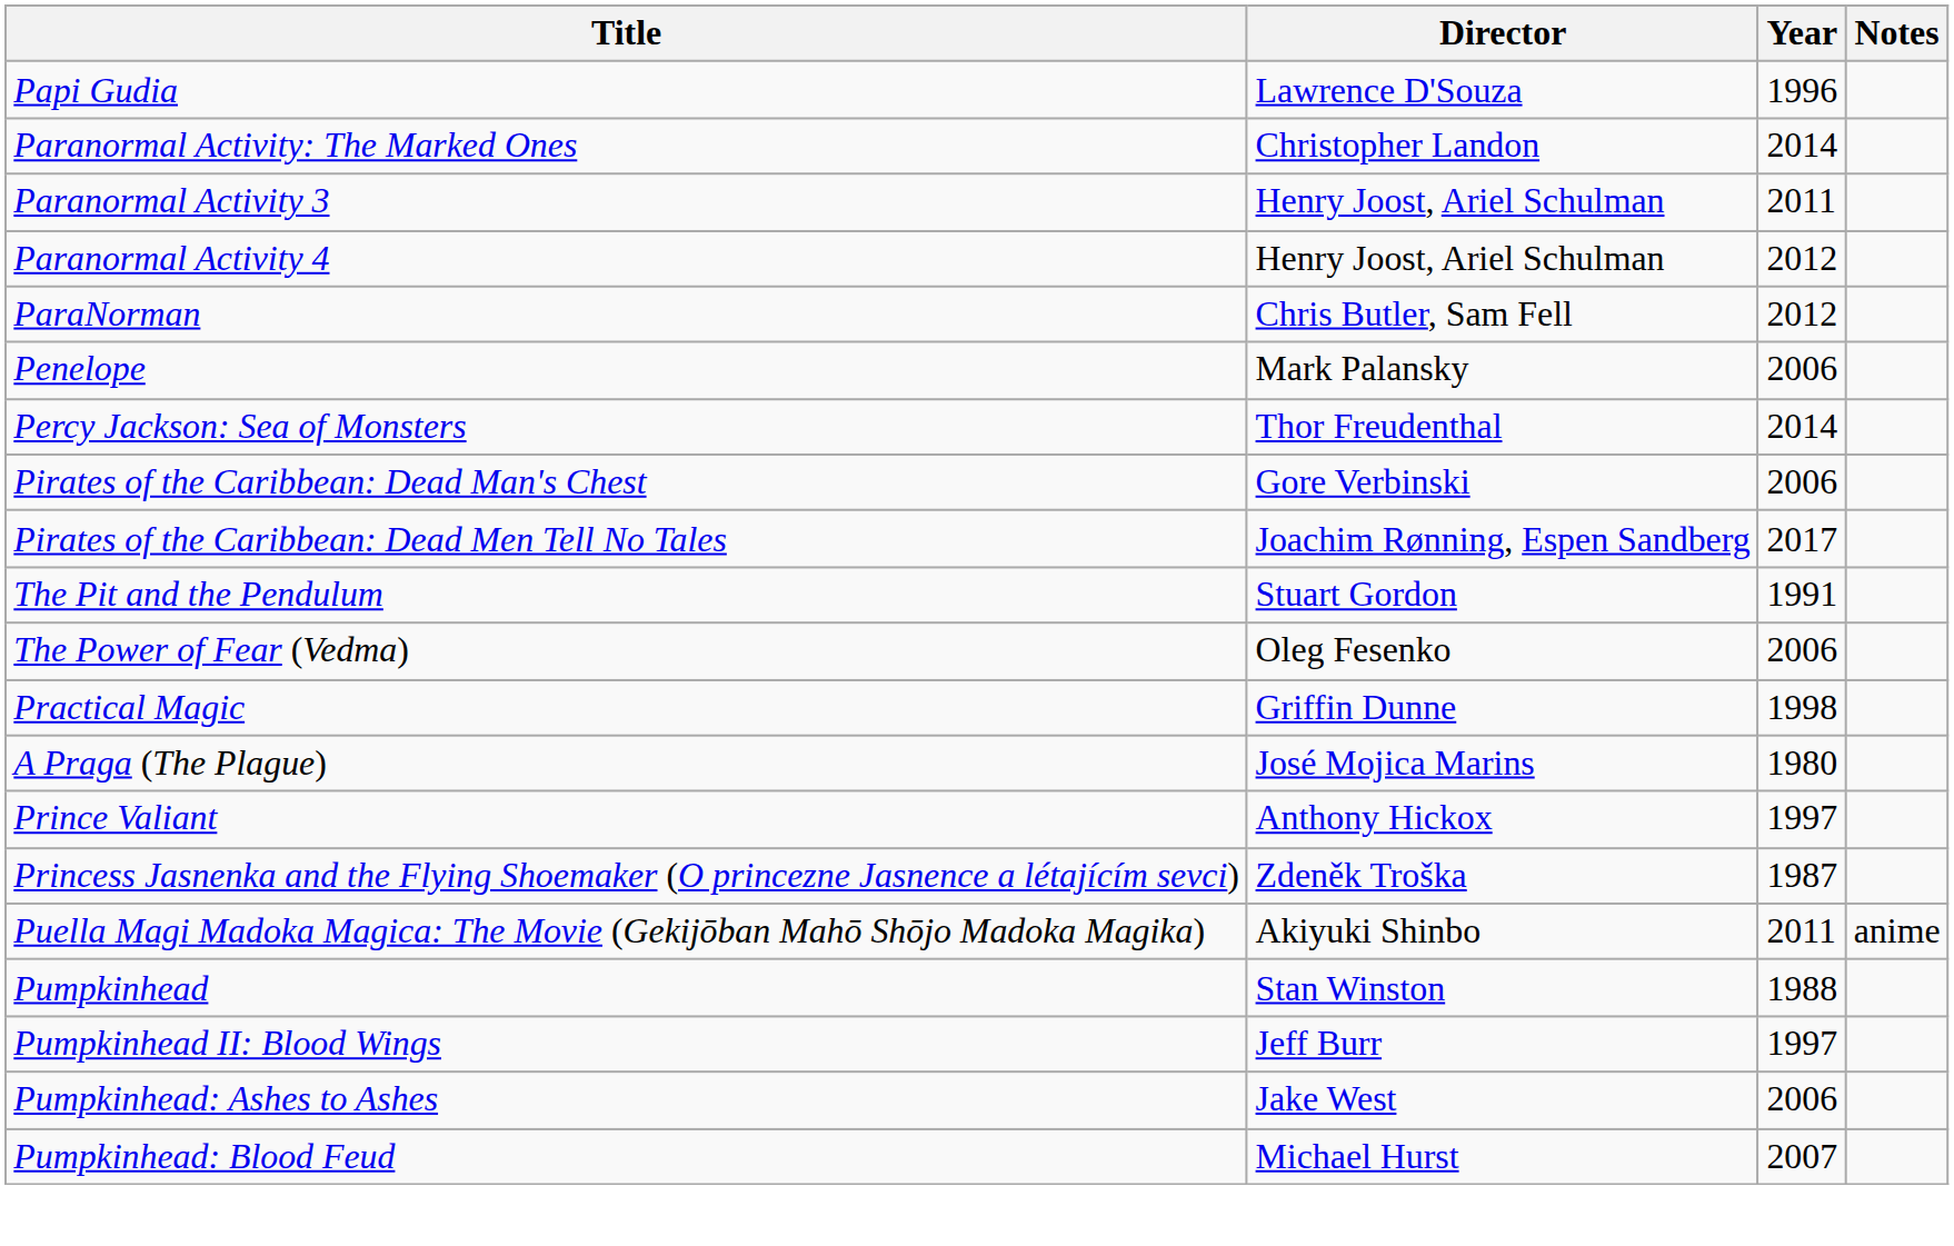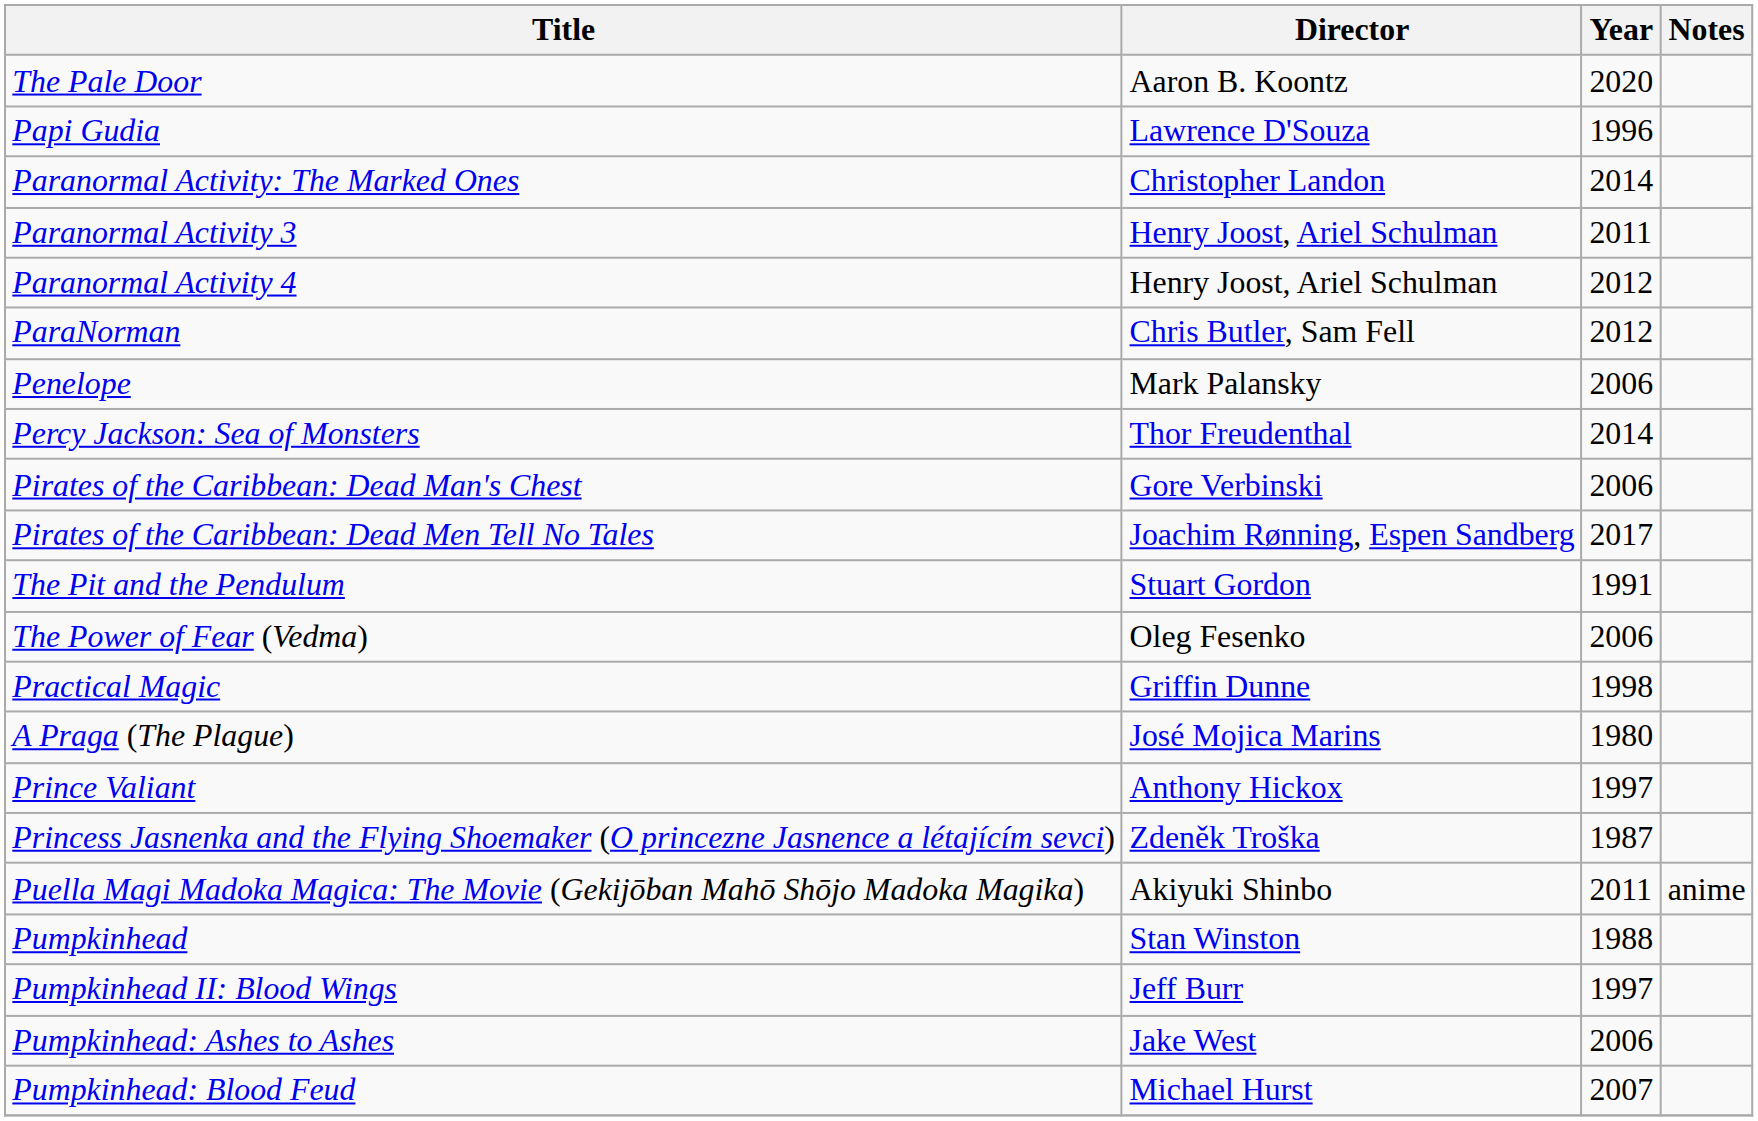 <table class="wikitable">
 <tr>
 <th>Title</th>
 <th>Director</th>
 <th>Year</th>
 <th>Notes</th>
+</tr>
+<tr>
+<td><em><a href='#'>The Pale Door</a></em></td>
+<td>Aaron B. Koontz</td>
+<td>2020</td>
+<td></td>
 </tr>
 <tr>
 <td><em><a href='#'>Papi Gudia</a></em></td>
 <td><a href='#'>Lawrence D'Souza</a></td>
 <td>1996</td>
 <td></td>
 </tr>
 <tr>
 <td><em><a href='#'>Paranormal Activity: The Marked Ones</a></em></td>
 <td><a href='#'>Christopher Landon</a></td>
 <td>2014</td>
 <td></td>
 </tr>
 <tr>
 <td><em><a href='#'>Paranormal Activity 3</a></em></td>
 <td><a href='#'>Henry Joost</a>, <a href='#'>Ariel Schulman</a></td>
 <td>2011</td>
 <td></td>
 </tr>
 <tr>
 <td><em><a href='#'>Paranormal Activity 4</a></em></td>
 <td>Henry Joost, Ariel Schulman</td>
 <td>2012</td>
 <td></td>
 </tr>
 <tr>
 <td><em><a href='#'>ParaNorman</a></em></td>
 <td><a href='#'>Chris Butler</a>, Sam Fell</td>
 <td>2012</td>
 <td></td>
 </tr>
 <tr>
 <td><em><a href='#'>Penelope</a></em></td>
 <td>Mark Palansky</td>
 <td>2006</td>
 <td></td>
 </tr>
 <tr>
 <td><em><a href='#'>Percy Jackson: Sea of Monsters</a></em></td>
 <td><a href='#'>Thor Freudenthal</a></td>
 <td>2014</td>
 <td></td>
 </tr>
 <tr>
 <td><em><a href='#'>Pirates of the Caribbean: Dead Man's Chest</a></em></td>
 <td><a href='#'>Gore Verbinski</a></td>
 <td>2006</td>
 <td></td>
 </tr>
 <tr>
 <td><em><a href='#'>Pirates of the Caribbean: Dead Men Tell No Tales</a></em></td>
 <td><a href='#'>Joachim Rønning</a>, <a href='#'>Espen Sandberg</a></td>
 <td>2017</td>
 <td></td>
 </tr>
 <tr>
 <td><em><a href='#'>The Pit and the Pendulum</a></em></td>
 <td><a href='#'>Stuart Gordon</a></td>
 <td>1991</td>
 <td></td>
 </tr>
 <tr>
 <td><em><a href='#'>The Power of Fear</a></em>  (<em>Vedma</em>)</td>
 <td>Oleg Fesenko</td>
 <td>2006</td>
 <td></td>
 </tr>
 <tr>
 <td><em><a href='#'>Practical Magic</a></em></td>
 <td><a href='#'>Griffin Dunne</a></td>
 <td>1998</td>
 <td></td>
 </tr>
 <tr>
 <td><em><a href='#'>A Praga</a></em>  (<em>The Plague</em>)</td>
 <td><a href='#'>José Mojica Marins</a></td>
 <td>1980</td>
 <td></td>
 </tr>
 <tr>
 <td><em><a href='#'>Prince Valiant</a></em></td>
 <td><a href='#'>Anthony Hickox</a></td>
 <td>1997</td>
 <td></td>
 </tr>
 <tr>
 <td><em><a href='#'>Princess Jasnenka and the Flying Shoemaker</a></em> (<em><a href='#'>O princezne Jasnence a létajícím sevci</a></em>)</td>
 <td><a href='#'>Zdeněk Troška</a></td>
 <td>1987</td>
 <td></td>
 </tr>
 <tr>
 <td><em><a href='#'>Puella Magi Madoka Magica: The Movie</a></em>  (<em>Gekijōban Mahō Shōjo Madoka Magika</em>)</td>
 <td>Akiyuki Shinbo</td>
 <td>2011</td>
 <td>anime</td>
 </tr>
 <tr>
 <td><em><a href='#'>Pumpkinhead</a></em></td>
 <td><a href='#'>Stan Winston</a></td>
 <td>1988</td>
 <td></td>
 </tr>
 <tr>
 <td><em><a href='#'>Pumpkinhead II: Blood Wings</a></em></td>
 <td><a href='#'>Jeff Burr</a></td>
 <td>1997</td>
 <td></td>
 </tr>
 <tr>
 <td><em><a href='#'>Pumpkinhead: Ashes to Ashes</a></em></td>
 <td><a href='#'>Jake West</a></td>
 <td>2006</td>
 <td></td>
 </tr>
 <tr>
 <td><em><a href='#'>Pumpkinhead: Blood Feud</a></em></td>
 <td><a href='#'>Michael Hurst</a></td>
 <td>2007</td>
 <td></td>
 </tr>
 <tr>
 </tr>
 </table>
